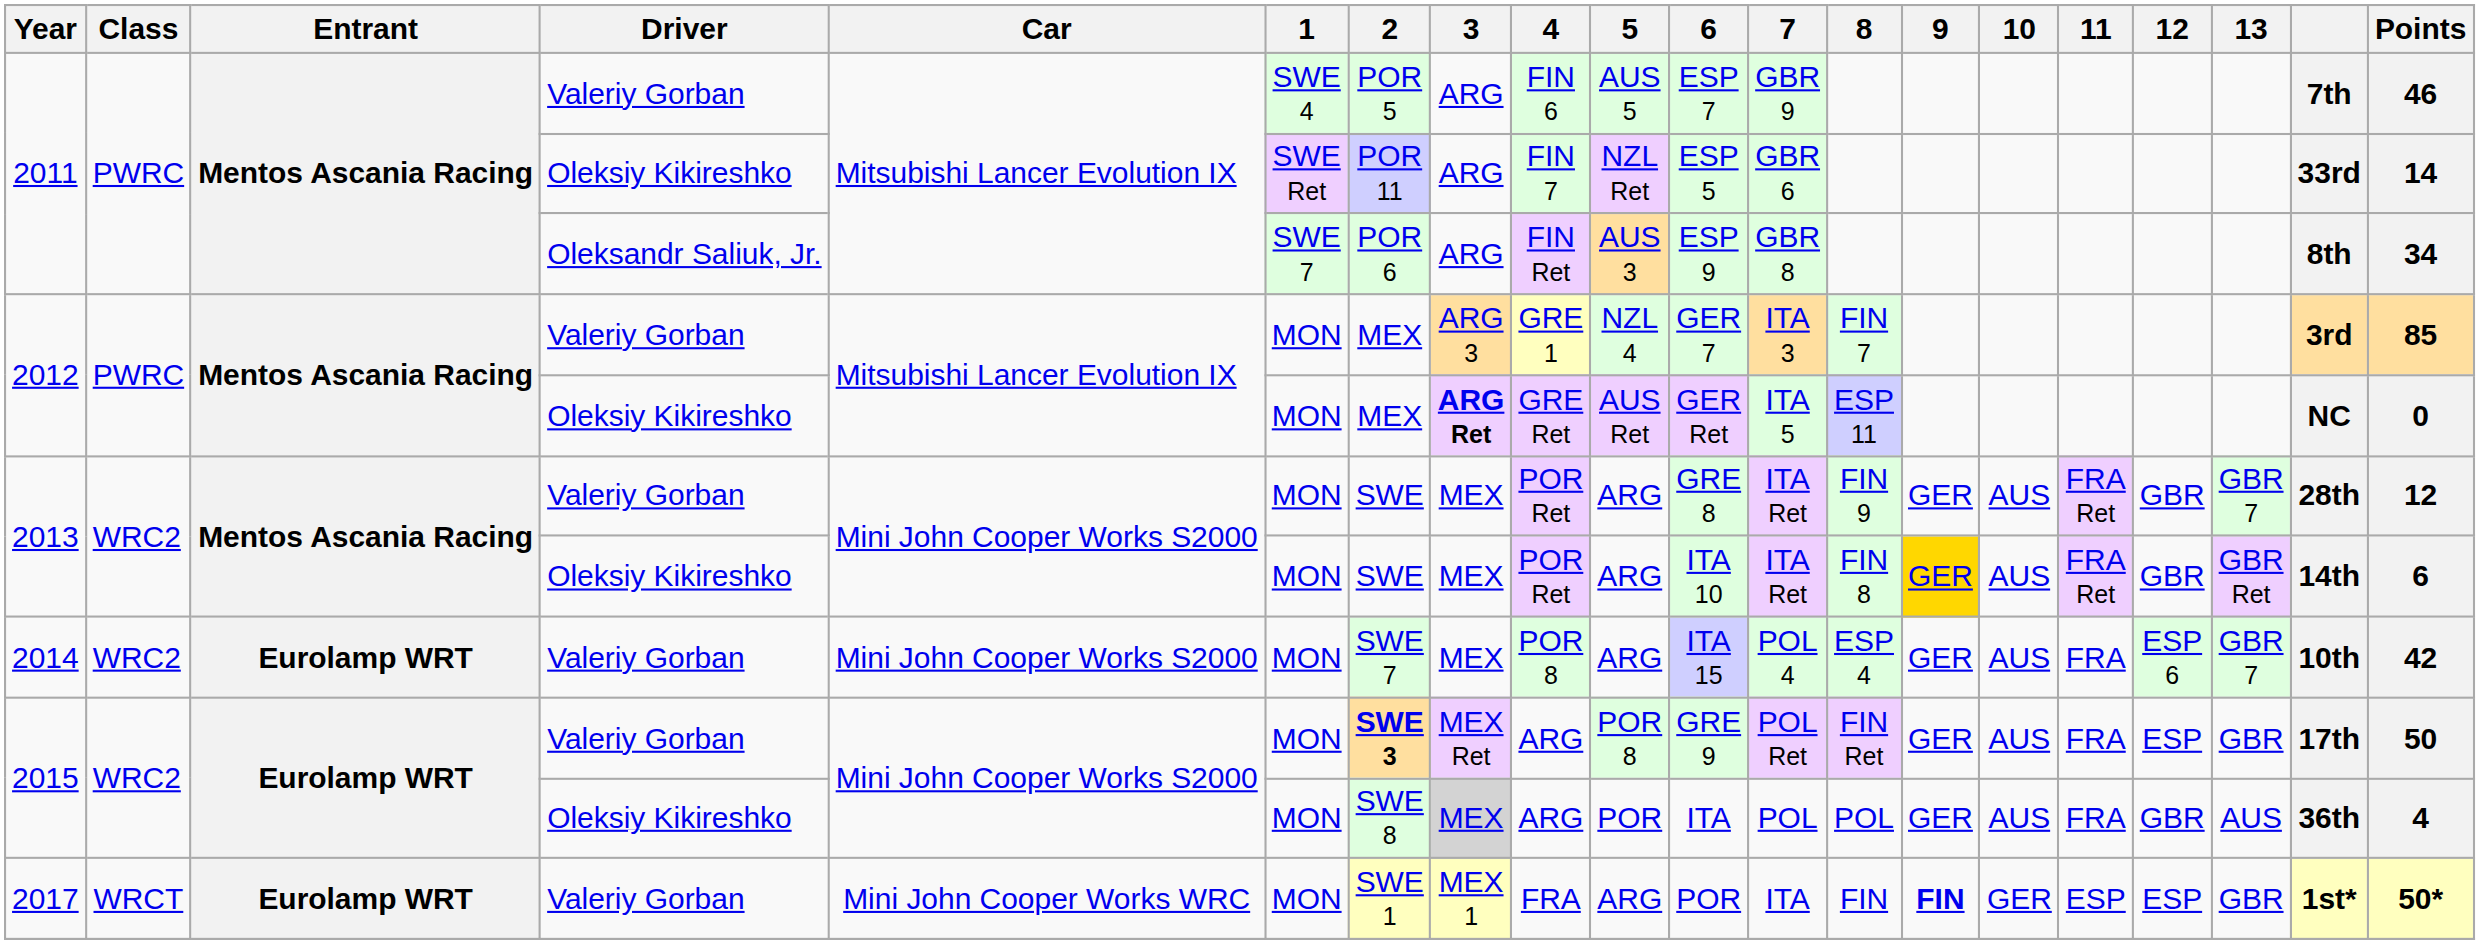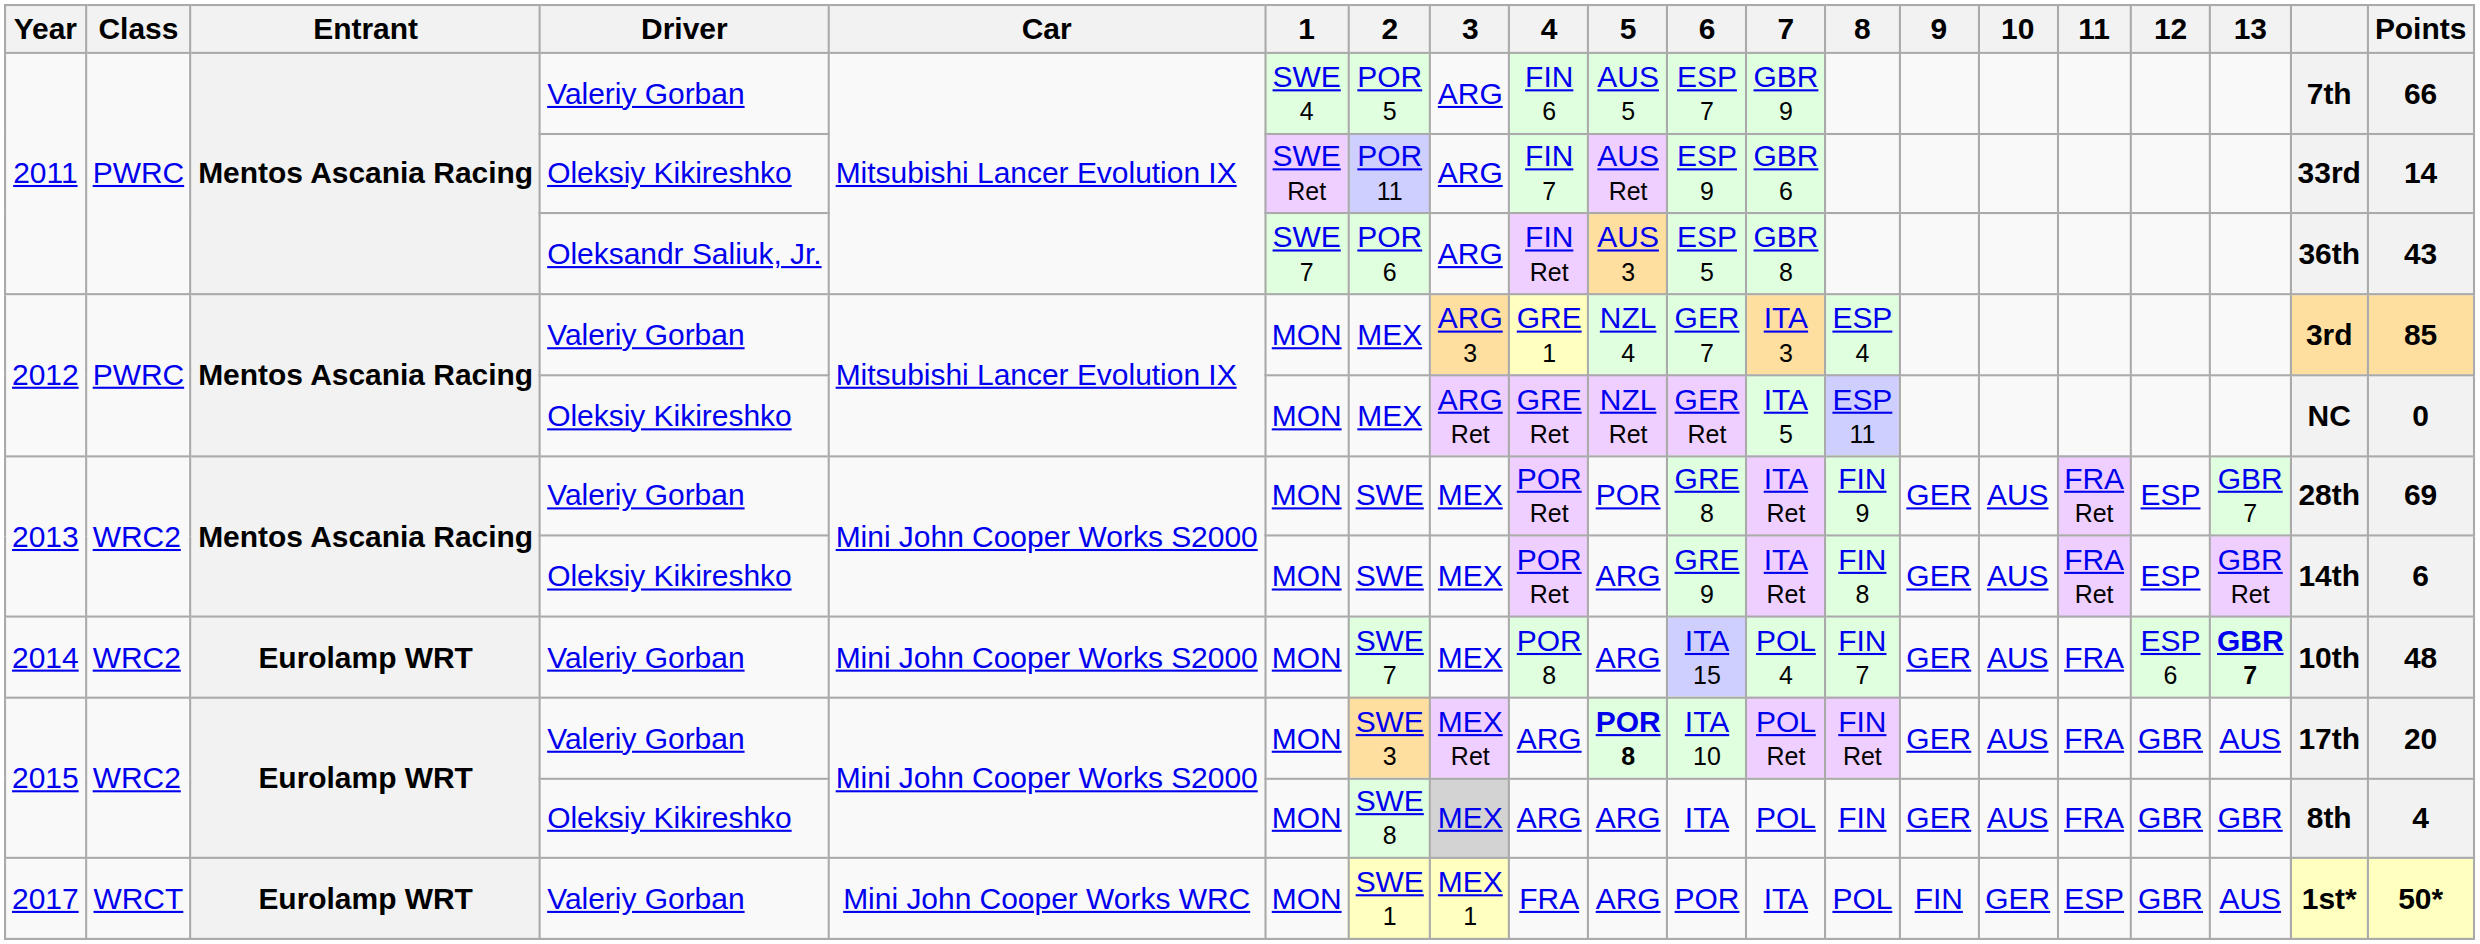 <table class="wikitable" border="1" style="text-align:center; font-size:90%;">
 <tr>
 <th>Year</th>
 <th>Class</th>
 <th>Entrant</th>
 <th>Driver</th>
 <th>Car</th>
 <th>1</th>
 <th>2</th>
 <th>3</th>
 <th>4</th>
 <th>5</th>
 <th>6</th>
 <th>7</th>
 <th>8</th>
 <th>9</th>
 <th>10</th>
 <th>11</th>
 <th>12</th>
 <th>13</th>
 <th></th>
 <th>Points</th>
 </tr>
 <tr>
 <td rowspan="3"><a href='#'>2011</a></td>
 <td align="left" rowspan="3"><a href='#'>PWRC</a></td>
 <th align="left" rowspan="3"> Mentos Ascania Racing</th>
 <td align="left"> <a href='#'>Valeriy Gorban</a></td>
 <td align="left" rowspan="3"><a href='#'>Mitsubishi Lancer Evolution IX</a></td>
 <td style="background:#DFFFDF;"><a href='#'>SWE</a><br><small>4</small></td>
 <td style="background:#DFFFDF;"><a href='#'>POR</a><br><small>5</small></td>
 <td><a href='#'>ARG</a></td>
 <td style="background:#DFFFDF;"><a href='#'>FIN</a><br><small>6</small></td>
 <td style="background:#DFFFDF;"><a href='#'>AUS</a><br><small>5</small></td>
 <td style="background:#DFFFDF;"><a href='#'>ESP</a><br><small>7</small></td>
 <td style="background:#DFFFDF;"><a href='#'>GBR</a><br><small>9</small></td>
 <td></td>
 <td></td>
 <td></td>
 <td></td>
 <td></td>
 <td></td>
 <th>7th</th>
-<th>46</th>
+<th>66</th>
 </tr>
 <tr>
 <td align="left"> <a href='#'>Oleksiy Kikireshko</a></td>
 <td style="background:#EFCFFF;"><a href='#'>SWE</a><br><small>Ret</small></td>
 <td style="background:#CFCFFF;"><a href='#'>POR</a><br><small>11</small></td>
 <td><a href='#'>ARG</a></td>
 <td style="background:#DFFFDF;"><a href='#'>FIN</a><br><small>7</small></td>
-<td style="background:#EFCFFF;"><a href='#'>NZL</a><br><small>Ret</small></td>
-<td style="background:#DFFFDF;"><a href='#'>ESP</a><br><small>5</small></td>
+<td style="background:#EFCFFF;"><a href='#'>AUS</a><br><small>Ret</small></td>
+<td style="background:#DFFFDF;"><a href='#'>ESP</a><br><small>9</small></td>
 <td style="background:#DFFFDF;"><a href='#'>GBR</a><br><small>6</small></td>
 <td></td>
 <td></td>
 <td></td>
 <td></td>
 <td></td>
 <td></td>
 <th>33rd</th>
 <th>14</th>
 </tr>
 <tr>
 <td align="left"> <a href='#'>Oleksandr Saliuk, Jr.</a></td>
 <td style="background:#DFFFDF;"><a href='#'>SWE</a><br><small>7</small></td>
 <td style="background:#DFFFDF;"><a href='#'>POR</a><br><small>6</small></td>
 <td><a href='#'>ARG</a></td>
 <td style="background:#EFCFFF;"><a href='#'>FIN</a><br><small>Ret</small></td>
 <td style="background:#FFDF9F;"><a href='#'>AUS</a><br><small>3</small></td>
-<td style="background:#DFFFDF;"><a href='#'>ESP</a><br><small>9</small></td>
+<td style="background:#DFFFDF;"><a href='#'>ESP</a><br><small>5</small></td>
 <td style="background:#DFFFDF;"><a href='#'>GBR</a><br><small>8</small></td>
 <td></td>
 <td></td>
 <td></td>
 <td></td>
 <td></td>
 <td></td>
-<th>8th</th>
-<th>34</th>
+<th>36th</th>
+<th>43</th>
 </tr>
 <tr>
 <td rowspan="2"><a href='#'>2012</a></td>
 <td align="left" rowspan="2"><a href='#'>PWRC</a></td>
 <th align="left" rowspan="2"> Mentos Ascania Racing</th>
 <td align="left"> <a href='#'>Valeriy Gorban</a></td>
 <td align="left" rowspan="2"><a href='#'>Mitsubishi Lancer Evolution IX</a></td>
 <td><a href='#'>MON</a></td>
 <td><a href='#'>MEX</a></td>
 <td style="background:#FFDF9F;"><a href='#'>ARG</a><br><small>3</small></td>
 <td style="background:#FFFFBF;"><a href='#'>GRE</a><br><small>1</small></td>
 <td style="background:#DFFFDF;"><a href='#'>NZL</a><br><small>4</small></td>
 <td style="background:#DFFFDF;"><a href='#'>GER</a><br><small>7</small></td>
 <td style="background:#FFDF9F;"><a href='#'>ITA</a><br><small>3</small></td>
-<td style="background:#DFFFDF;"><a href='#'>FIN</a><br><small>7</small></td>
+<td style="background:#DFFFDF;"><a href='#'>ESP</a><br><small>4</small></td>
 <td></td>
 <td></td>
 <td></td>
 <td></td>
 <td></td>
 <td style="background:#FFDF9F;"><strong>3rd</strong></td>
 <td style="background:#FFDF9F;"><strong>85</strong></td>
 </tr>
 <tr>
 <td align="left"> <a href='#'>Oleksiy Kikireshko</a></td>
 <td><a href='#'>MON</a></td>
 <td><a href='#'>MEX</a></td>
-<td style="background:#EFCFFF;"><strong><a href='#'>ARG</a><br><small>Ret</small></strong></td>
+<td style="background:#EFCFFF;"><a href='#'>ARG</a><br><small>Ret</small></td>
 <td style="background:#EFCFFF;"><a href='#'>GRE</a><br><small>Ret</small></td>
-<td style="background:#EFCFFF;"><a href='#'>AUS</a><br><small>Ret</small></td>
+<td style="background:#EFCFFF;"><a href='#'>NZL</a><br><small>Ret</small></td>
 <td style="background:#EFCFFF;"><a href='#'>GER</a><br><small>Ret</small></td>
 <td style="background:#DFFFDF;"><a href='#'>ITA</a><br><small>5</small></td>
 <td style="background:#CFCFFF;"><a href='#'>ESP</a><br><small>11</small></td>
 <td></td>
 <td></td>
 <td></td>
 <td></td>
 <td></td>
 <th>NC</th>
 <th>0</th>
 </tr>
 <tr>
 <td rowspan="2"><a href='#'>2013</a></td>
 <td align="left" rowspan="2"><a href='#'>WRC2</a></td>
 <th align="left" rowspan="2"> Mentos Ascania Racing</th>
 <td align="left"> <a href='#'>Valeriy Gorban</a></td>
 <td align="left" rowspan="2"><a href='#'>Mini John Cooper Works S2000</a></td>
 <td><a href='#'>MON</a></td>
 <td><a href='#'>SWE</a></td>
 <td><a href='#'>MEX</a></td>
 <td style="background:#EFCFFF;"><a href='#'>POR</a><br><small>Ret</small></td>
-<td><a href='#'>ARG</a></td>
+<td><a href='#'>POR</a></td>
 <td style="background:#DFFFDF;"><a href='#'>GRE</a><br><small>8</small></td>
 <td style="background:#EFCFFF;"><a href='#'>ITA</a><br><small>Ret</small></td>
 <td style="background:#DFFFDF;"><a href='#'>FIN</a><br><small>9</small></td>
 <td><a href='#'>GER</a></td>
 <td><a href='#'>AUS</a></td>
 <td style="background:#EFCFFF;"><a href='#'>FRA</a><br><small>Ret</small></td>
-<td><a href='#'>GBR</a></td>
+<td><a href='#'>ESP</a></td>
 <td style="background:#DFFFDF;"><a href='#'>GBR</a><br><small>7</small></td>
 <th>28th</th>
-<th>12</th>
+<th>69</th>
 </tr>
 <tr>
 <td align="left"> <a href='#'>Oleksiy Kikireshko</a></td>
 <td><a href='#'>MON</a></td>
 <td><a href='#'>SWE</a></td>
 <td><a href='#'>MEX</a></td>
 <td style="background:#EFCFFF;"><a href='#'>POR</a><br><small>Ret</small></td>
 <td><a href='#'>ARG</a></td>
-<td style="background:#DFFFDF;"><a href='#'>ITA</a><br><small>10</small></td>
+<td style="background:#DFFFDF;"><a href='#'>GRE</a><br><small>9</small></td>
 <td style="background:#EFCFFF;"><a href='#'>ITA</a><br><small>Ret</small></td>
 <td style="background:#DFFFDF;"><a href='#'>FIN</a><br><small>8</small></td>
-<td style="background: gold;"><a href='#'>GER</a></td>
+<td><a href='#'>GER</a></td>
 <td><a href='#'>AUS</a></td>
 <td style="background:#EFCFFF;"><a href='#'>FRA</a><br><small>Ret</small></td>
-<td><a href='#'>GBR</a></td>
+<td><a href='#'>ESP</a></td>
 <td style="background:#EFCFFF;"><a href='#'>GBR</a><br><small>Ret</small></td>
 <th>14th</th>
 <th>6</th>
 </tr>
 <tr>
 <td><a href='#'>2014</a></td>
 <td align="left"><a href='#'>WRC2</a></td>
 <th align="left"> Eurolamp WRT</th>
 <td align="left"> <a href='#'>Valeriy Gorban</a></td>
 <td align="left"><a href='#'>Mini John Cooper Works S2000</a></td>
 <td><a href='#'>MON</a></td>
 <td style="background:#DFFFDF;"><a href='#'>SWE</a><br><small>7</small></td>
 <td><a href='#'>MEX</a></td>
 <td style="background:#DFFFDF;"><a href='#'>POR</a><br><small>8</small></td>
 <td><a href='#'>ARG</a></td>
 <td style="background:#CFCFFF;"><a href='#'>ITA</a><br><small>15</small></td>
 <td style="background:#DFFFDF;"><a href='#'>POL</a><br><small>4</small></td>
-<td style="background:#DFFFDF;"><a href='#'>ESP</a><br><small>4</small></td>
+<td style="background:#DFFFDF;"><a href='#'>FIN</a><br><small>7</small></td>
 <td><a href='#'>GER</a></td>
 <td><a href='#'>AUS</a></td>
 <td><a href='#'>FRA</a></td>
 <td style="background:#DFFFDF;"><a href='#'>ESP</a><br><small>6</small></td>
-<td style="background:#DFFFDF;"><a href='#'>GBR</a><br><small>7</small></td>
+<td style="background:#DFFFDF;"><strong><a href='#'>GBR</a><br><small>7</small></strong></td>
 <th>10th</th>
-<th>42</th>
+<th>48</th>
 </tr>
 <tr>
 <td rowspan="2"><a href='#'>2015</a></td>
 <td align="left" rowspan="2"><a href='#'>WRC2</a></td>
 <th align="left" rowspan="2"> Eurolamp WRT</th>
 <td align="left"> <a href='#'>Valeriy Gorban</a></td>
 <td align="left" rowspan="2"><a href='#'>Mini John Cooper Works S2000</a></td>
 <td><a href='#'>MON</a></td>
-<td style="background:#FFDF9F;"><strong><a href='#'>SWE</a><br><small>3</small></strong></td>
+<td style="background:#FFDF9F;"><a href='#'>SWE</a><br><small>3</small></td>
 <td style="background:#EFCFFF;"><a href='#'>MEX</a><br><small>Ret</small></td>
 <td><a href='#'>ARG</a></td>
-<td style="background:#DFFFDF;"><a href='#'>POR</a><br><small>8</small></td>
-<td style="background:#DFFFDF;"><a href='#'>GRE</a><br><small>9</small></td>
+<td style="background:#DFFFDF;"><strong><a href='#'>POR</a><br><small>8</small></strong></td>
+<td style="background:#DFFFDF;"><a href='#'>ITA</a><br><small>10</small></td>
 <td style="background:#EFCFFF;"><a href='#'>POL</a><br><small>Ret</small></td>
 <td style="background:#EFCFFF;"><a href='#'>FIN</a><br><small>Ret</small></td>
 <td><a href='#'>GER</a></td>
 <td><a href='#'>AUS</a></td>
 <td><a href='#'>FRA</a></td>
-<td><a href='#'>ESP</a></td>
 <td><a href='#'>GBR</a></td>
+<td><a href='#'>AUS</a></td>
 <th>17th</th>
-<th>50</th>
+<th>20</th>
 </tr>
 <tr>
 <td align="left"> <a href='#'>Oleksiy Kikireshko</a></td>
 <td><a href='#'>MON</a></td>
 <td style="background:#DFFFDF;"><a href='#'>SWE</a><br><small>8</small></td>
 <td style="background: lightgrey;"><a href='#'>MEX</a></td>
 <td><a href='#'>ARG</a></td>
-<td><a href='#'>POR</a></td>
+<td><a href='#'>ARG</a></td>
 <td><a href='#'>ITA</a></td>
 <td><a href='#'>POL</a></td>
-<td><a href='#'>POL</a></td>
+<td><a href='#'>FIN</a></td>
 <td><a href='#'>GER</a></td>
 <td><a href='#'>AUS</a></td>
 <td><a href='#'>FRA</a></td>
 <td><a href='#'>GBR</a></td>
-<td><a href='#'>AUS</a></td>
-<th>36th</th>
+<td><a href='#'>GBR</a></td>
+<th>8th</th>
 <th>4</th>
 </tr>
 <tr>
 <td><a href='#'>2017</a></td>
 <td><a href='#'>WRCT</a></td>
 <th> Eurolamp WRT</th>
 <td align="left"> <a href='#'>Valeriy Gorban</a></td>
 <td><a href='#'>Mini John Cooper Works WRC</a></td>
 <td><a href='#'>MON</a></td>
 <td style="background:#FFFFBF;"><a href='#'>SWE</a><br><small>1</small></td>
 <td style="background:#FFFFBF;"><a href='#'>MEX</a><br><small>1</small></td>
 <td><a href='#'>FRA</a></td>
 <td><a href='#'>ARG</a></td>
 <td><a href='#'>POR</a></td>
 <td><a href='#'>ITA</a></td>
+<td><a href='#'>POL</a></td>
 <td><a href='#'>FIN</a></td>
-<td><strong><a href='#'>FIN</a></strong></td>
 <td><a href='#'>GER</a></td>
 <td><a href='#'>ESP</a></td>
-<td><a href='#'>ESP</a></td>
 <td><a href='#'>GBR</a></td>
+<td><a href='#'>AUS</a></td>
 <th style="background:#FFFFBF;">1st*</th>
 <th style="background:#FFFFBF;">50*</th>
 </tr>
 <tr>
 </tr>
 </table>
